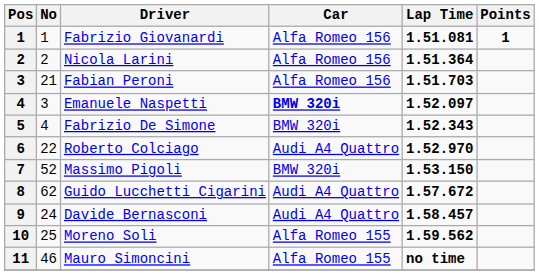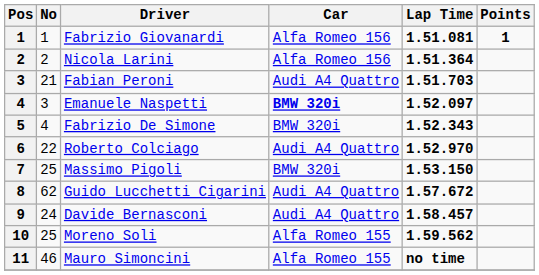 <table class="wikitable" style="font-size: 85%;">
 <tr>
 <th>Pos</th>
 <th>No</th>
 <th>Driver</th>
 <th>Car</th>
 <th>Lap Time</th>
 <th>Points</th>
 </tr>
 <tr>
 <th>1</th>
 <td>1</td>
 <td> <a href='#'>Fabrizio Giovanardi</a></td>
 <td><a href='#'>Alfa Romeo 156</a></td>
 <td><strong>1.51.081</strong></td>
 <td align=center><strong>1</strong></td>
 </tr>
 <tr>
 <th>2</th>
 <td>2</td>
 <td> <a href='#'>Nicola Larini</a></td>
 <td><a href='#'>Alfa Romeo 156</a></td>
 <td><strong>1.51.364</strong></td>
 <td></td>
 </tr>
 <tr>
 <th>3</th>
 <td>21</td>
 <td> <a href='#'>Fabian Peroni</a></td>
-<td><a href='#'>Alfa Romeo 156</a></td>
+<td><a href='#'>Audi A4 Quattro</a></td>
 <td><strong>1.51.703</strong></td>
 <td></td>
 </tr>
 <tr>
 <th>4</th>
 <td>3</td>
 <td> <a href='#'>Emanuele Naspetti</a></td>
 <td><strong><a href='#'>BMW 320i</a></strong></td>
 <td><strong>1.52.097</strong></td>
 <td></td>
 </tr>
 <tr>
 <th>5</th>
 <td>4</td>
 <td> <a href='#'>Fabrizio De Simone</a></td>
 <td><a href='#'>BMW 320i</a></td>
 <td><strong>1.52.343</strong></td>
 <td></td>
 </tr>
 <tr>
 <th>6</th>
 <td>22</td>
 <td> <a href='#'>Roberto Colciago</a></td>
 <td><a href='#'>Audi A4 Quattro</a></td>
 <td><strong>1.52.970</strong></td>
 <td></td>
 </tr>
 <tr>
 <th>7</th>
-<td>52</td>
+<td>25</td>
 <td> <a href='#'>Massimo Pigoli</a></td>
 <td><a href='#'>BMW 320i</a></td>
 <td><strong>1.53.150</strong></td>
 <td></td>
 </tr>
 <tr>
 <th>8</th>
 <td>62</td>
 <td> <a href='#'>Guido Lucchetti Cigarini</a></td>
 <td><a href='#'>Audi A4 Quattro</a></td>
 <td><strong>1.57.672</strong></td>
 <td></td>
 </tr>
 <tr>
 <th>9</th>
 <td>24</td>
 <td> <a href='#'>Davide Bernasconi</a></td>
 <td><a href='#'>Audi A4 Quattro</a></td>
 <td><strong>1.58.457</strong></td>
 <td></td>
 </tr>
 <tr>
 <th>10</th>
 <td>25</td>
 <td> <a href='#'>Moreno Soli</a></td>
 <td><a href='#'>Alfa Romeo 155</a></td>
 <td><strong>1.59.562</strong></td>
 <td></td>
 </tr>
 <tr>
 <th>11</th>
 <td>46</td>
 <td> <a href='#'>Mauro Simoncini</a></td>
 <td><a href='#'>Alfa Romeo 155</a></td>
 <td><strong>no time</strong></td>
 <td></td>
 </tr>
 <tr>
 </tr>
 </table>
